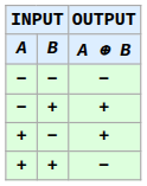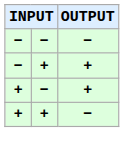 <table class="wikitable" style="margin: 1em auto 1em auto">
 <tr bgcolor="#ddeeff" align="center">
 <td colspan=2><strong>INPUT</strong></td>
 <td><strong>OUTPUT</strong></td>
-</tr>
-<tr bgcolor="#ddeeff" align="center">
-<td><strong><em>A</em></strong></td>
-<td><strong><em>B</em></strong></td>
-<td><strong><em>A<em> ⊕ </em>B</em></strong></td>
 </tr>
 <tr bgcolor="#ddffdd" align="center">
 <td><strong>−</strong></td>
 <td><strong>−</strong></td>
 <td><strong>−</strong></td>
 </tr>
 <tr bgcolor="#ddffdd" align="center">
 <td><strong>−</strong></td>
 <td><strong>+</strong></td>
 <td><strong>+</strong></td>
 </tr>
 <tr bgcolor="#ddffdd" align="center">
 <td><strong>+</strong></td>
 <td><strong>−</strong></td>
 <td><strong>+</strong></td>
 </tr>
 <tr bgcolor="#ddffdd" align="center">
 <td><strong>+</strong></td>
 <td><strong>+</strong></td>
 <td><strong>−</strong></td>
 </tr>
 </table>
